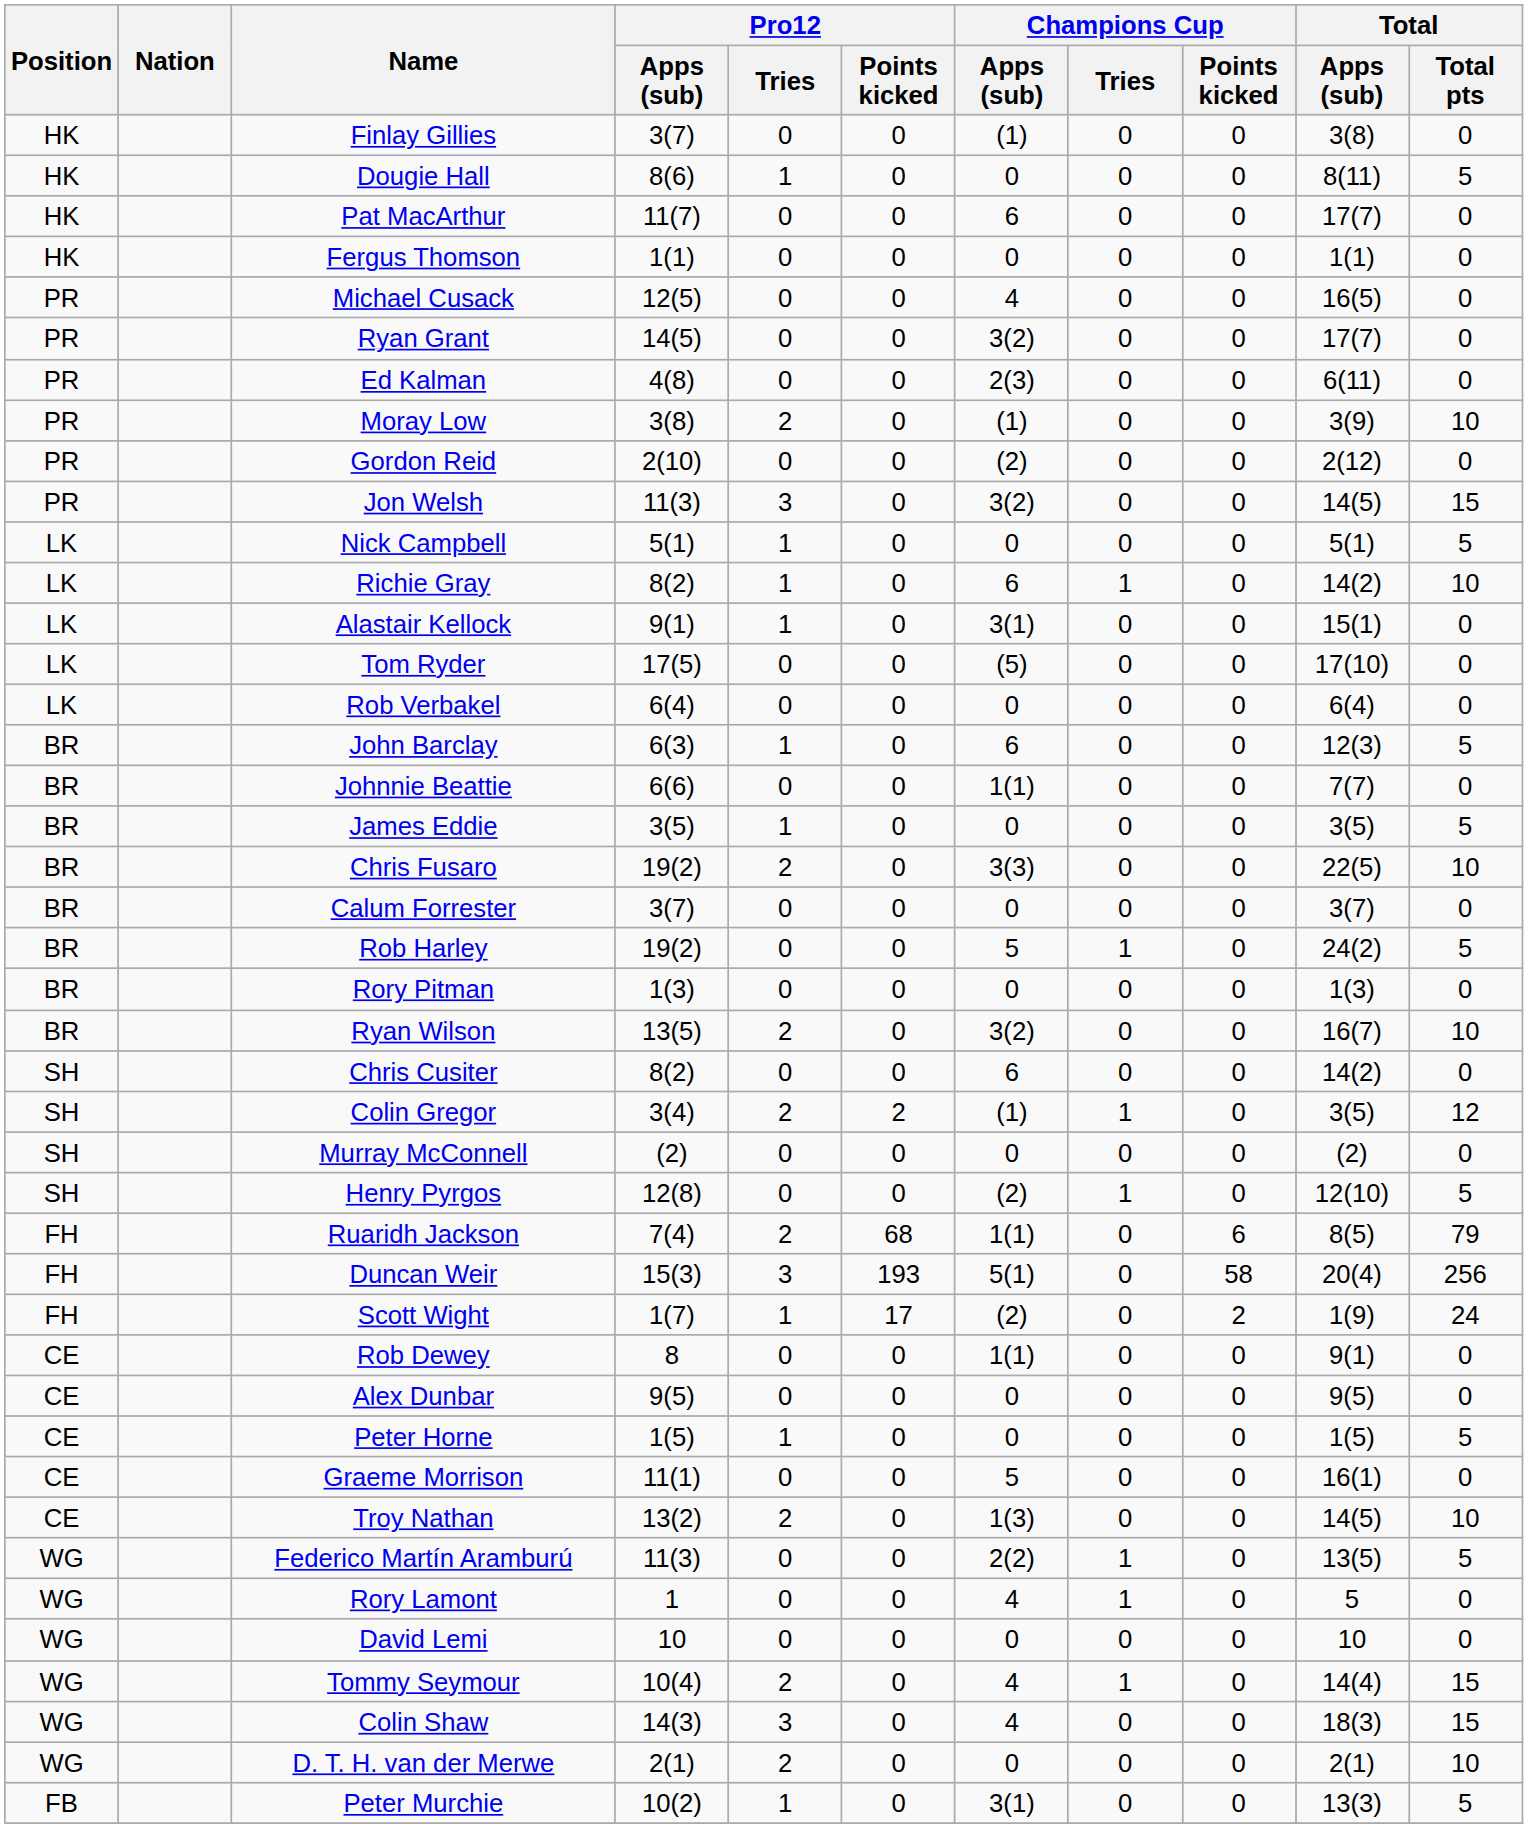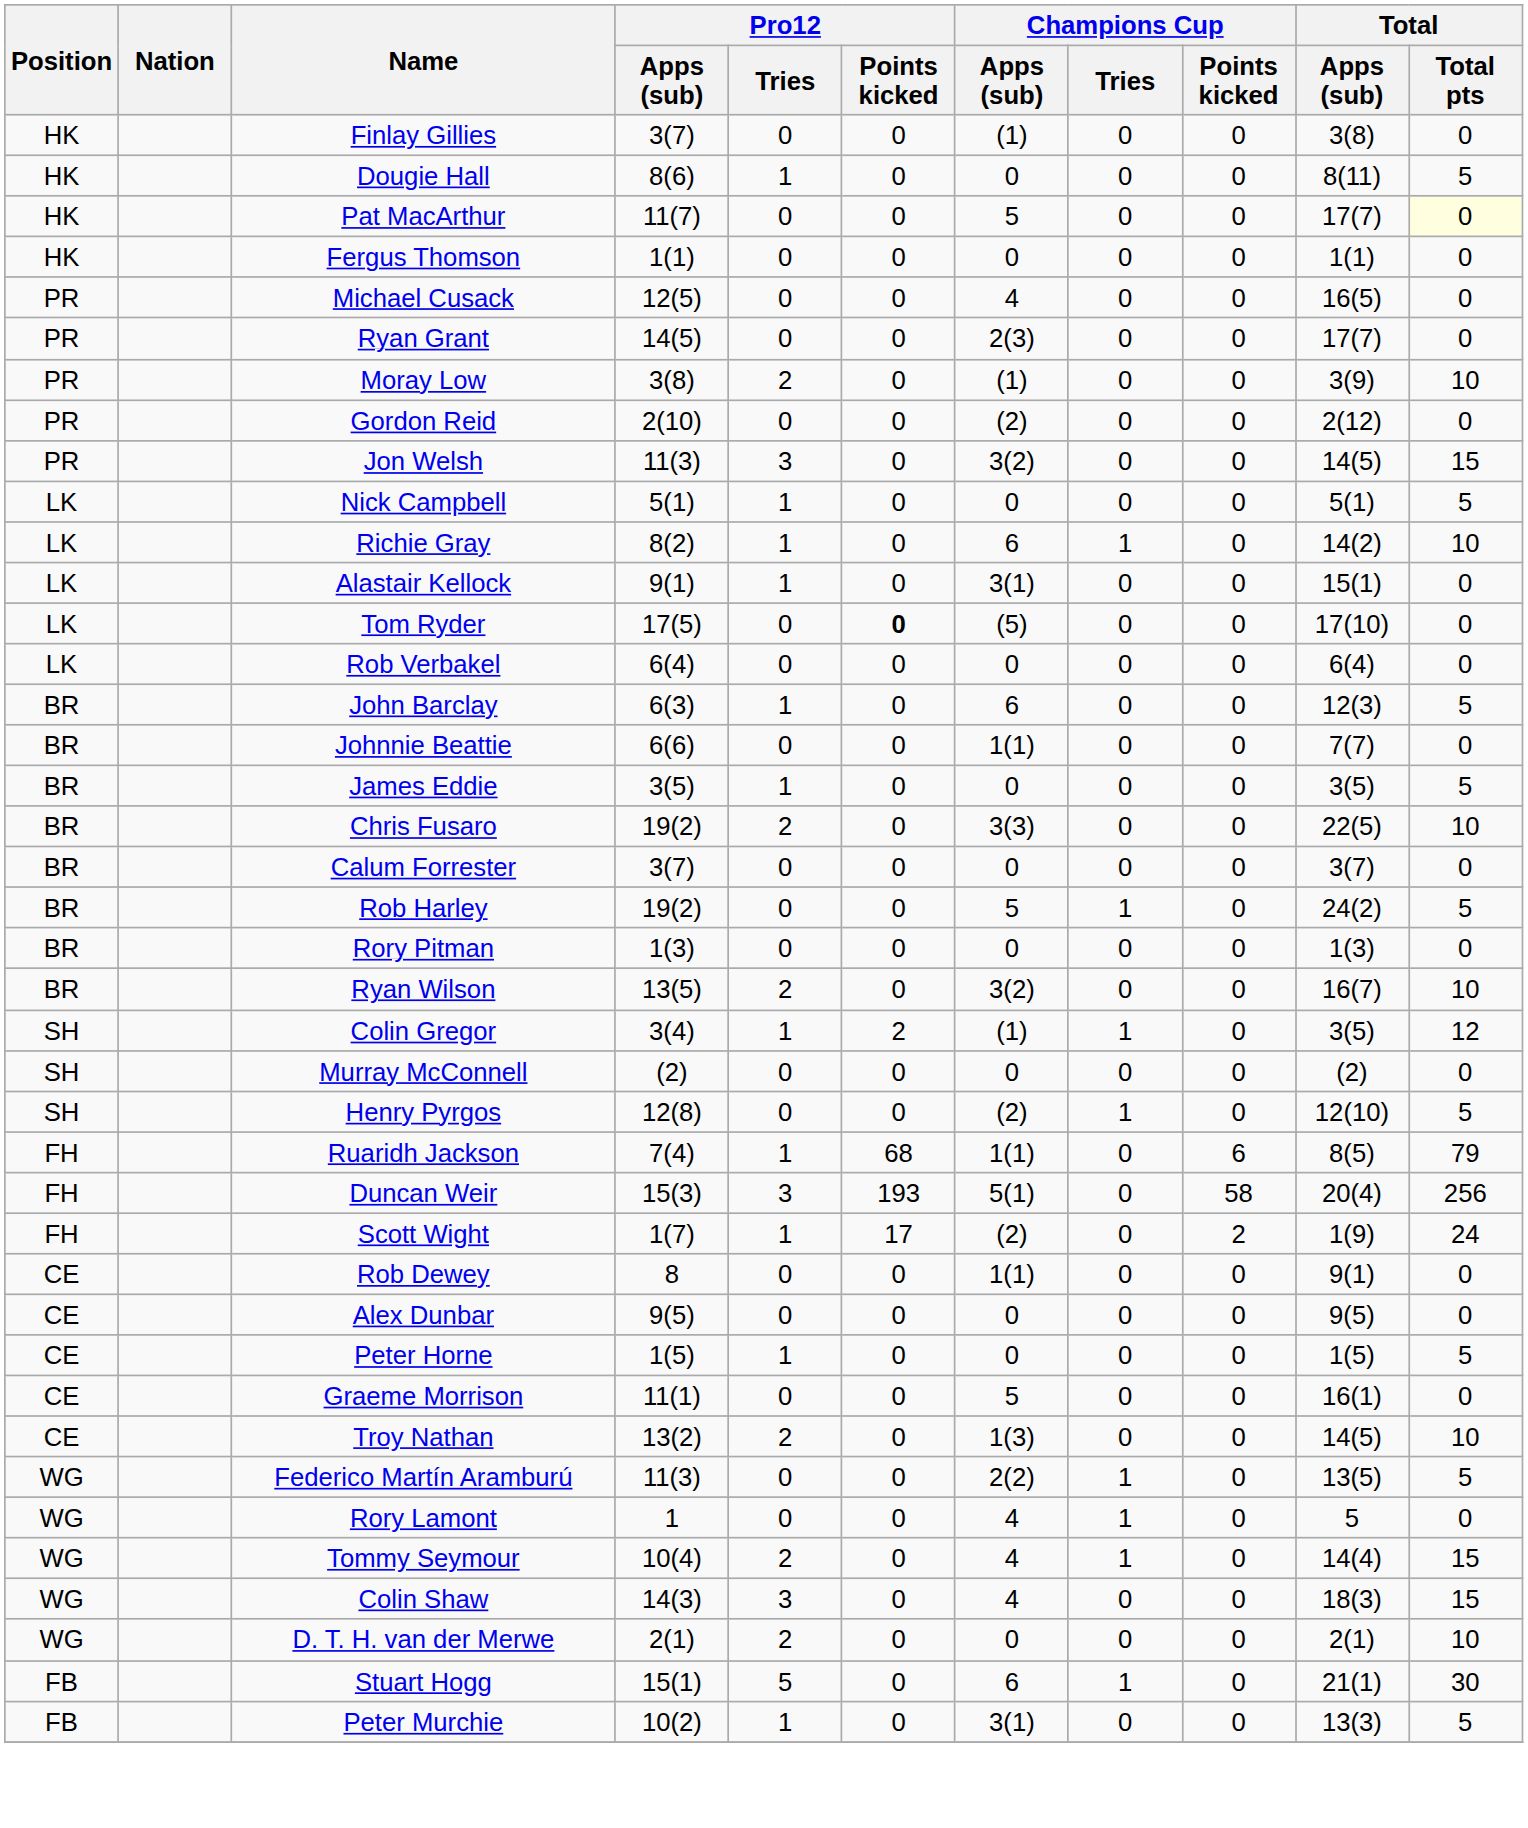 <table class="wikitable" style="font-size: 95%; text-align: center;">
 <tr>
 <th rowspan=2 width=60>Position</th>
 <th rowspan=2 width=60>Nation</th>
 <th rowspan=2 width=220>Name</th>
 <th colspan=3 width=150><a href='#'>Pro12</a></th>
 <th colspan=3 width=150><a href='#'>Champions Cup</a></th>
 <th colspan=2>Total</th>
 </tr>
 <tr>
 <th rowspan=1 style="width:60px;">Apps<br>(sub)</th>
 <th rowspan=1 style="width:60px;">Tries</th>
 <th rowspan=1 style="width:60px;">Points<br>kicked</th>
 <th rowspan=1 style="width:60px;">Apps<br>(sub)</th>
 <th rowspan=1 style="width:60px;">Tries</th>
 <th rowspan=1 style="width:60px;">Points<br>kicked</th>
 <th rowspan=1 style="width:60px;">Apps<br>(sub)</th>
 <th rowspan=1 style="width:60px;">Total pts</th>
 </tr>
 <tr>
 <td>HK</td>
 <td></td>
 <td><a href='#'>Finlay Gillies</a></td>
 <td>3(7)</td>
 <td>0</td>
 <td>0</td>
 <td>(1)</td>
 <td>0</td>
 <td>0</td>
 <td>3(8)</td>
 <td>0</td>
 </tr>
 <tr>
 <td>HK</td>
 <td></td>
 <td><a href='#'>Dougie Hall</a></td>
 <td>8(6)</td>
 <td>1</td>
 <td>0</td>
 <td>0</td>
 <td>0</td>
 <td>0</td>
 <td>8(11)</td>
 <td>5</td>
 </tr>
 <tr>
 <td>HK</td>
 <td></td>
 <td><a href='#'>Pat MacArthur</a></td>
 <td>11(7)</td>
 <td>0</td>
 <td>0</td>
-<td>6</td>
+<td>5</td>
 <td>0</td>
 <td>0</td>
 <td>17(7)</td>
-<td>0</td>
+<td style="background: lightyellow;">0</td>
 </tr>
 <tr>
 <td>HK</td>
 <td></td>
 <td><a href='#'>Fergus Thomson</a></td>
 <td>1(1)</td>
 <td>0</td>
 <td>0</td>
 <td>0</td>
 <td>0</td>
 <td>0</td>
 <td>1(1)</td>
 <td>0</td>
 </tr>
 <tr>
 <td>PR</td>
 <td></td>
 <td><a href='#'>Michael Cusack</a></td>
 <td>12(5)</td>
 <td>0</td>
 <td>0</td>
 <td>4</td>
 <td>0</td>
 <td>0</td>
 <td>16(5)</td>
 <td>0</td>
 </tr>
 <tr>
 <td>PR</td>
 <td></td>
 <td><a href='#'>Ryan Grant</a></td>
 <td>14(5)</td>
 <td>0</td>
 <td>0</td>
-<td>3(2)</td>
+<td>2(3)</td>
 <td>0</td>
 <td>0</td>
 <td>17(7)</td>
-<td>0</td>
-</tr>
-<tr>
-<td>PR</td>
-<td></td>
-<td><a href='#'>Ed Kalman</a></td>
-<td>4(8)</td>
-<td>0</td>
-<td>0</td>
-<td>2(3)</td>
-<td>0</td>
-<td>0</td>
-<td>6(11)</td>
 <td>0</td>
 </tr>
 <tr>
 <td>PR</td>
 <td></td>
 <td><a href='#'>Moray Low</a></td>
 <td>3(8)</td>
 <td>2</td>
 <td>0</td>
 <td>(1)</td>
 <td>0</td>
 <td>0</td>
 <td>3(9)</td>
 <td>10</td>
 </tr>
 <tr>
 <td>PR</td>
 <td></td>
 <td><a href='#'>Gordon Reid</a></td>
 <td>2(10)</td>
 <td>0</td>
 <td>0</td>
 <td>(2)</td>
 <td>0</td>
 <td>0</td>
 <td>2(12)</td>
 <td>0</td>
 </tr>
 <tr>
 <td>PR</td>
 <td></td>
 <td><a href='#'>Jon Welsh</a></td>
 <td>11(3)</td>
 <td>3</td>
 <td>0</td>
 <td>3(2)</td>
 <td>0</td>
 <td>0</td>
 <td>14(5)</td>
 <td>15</td>
 </tr>
 <tr>
 <td>LK</td>
 <td></td>
 <td><a href='#'>Nick Campbell</a></td>
 <td>5(1)</td>
 <td>1</td>
 <td>0</td>
 <td>0</td>
 <td>0</td>
 <td>0</td>
 <td>5(1)</td>
 <td>5</td>
 </tr>
 <tr>
 <td>LK</td>
 <td></td>
 <td><a href='#'>Richie Gray</a></td>
 <td>8(2)</td>
 <td>1</td>
 <td>0</td>
 <td>6</td>
 <td>1</td>
 <td>0</td>
 <td>14(2)</td>
 <td>10</td>
 </tr>
 <tr>
 <td>LK</td>
 <td></td>
 <td><a href='#'>Alastair Kellock</a></td>
 <td>9(1)</td>
 <td>1</td>
 <td>0</td>
 <td>3(1)</td>
 <td>0</td>
 <td>0</td>
 <td>15(1)</td>
 <td>0</td>
 </tr>
 <tr>
 <td>LK</td>
 <td></td>
 <td><a href='#'>Tom Ryder</a></td>
 <td>17(5)</td>
 <td>0</td>
-<td>0</td>
+<td><strong>0</strong></td>
 <td>(5)</td>
 <td>0</td>
 <td>0</td>
 <td>17(10)</td>
 <td>0</td>
 </tr>
 <tr>
 <td>LK</td>
 <td></td>
 <td><a href='#'>Rob Verbakel</a></td>
 <td>6(4)</td>
 <td>0</td>
 <td>0</td>
 <td>0</td>
 <td>0</td>
 <td>0</td>
 <td>6(4)</td>
 <td>0</td>
 </tr>
 <tr>
 <td>BR</td>
 <td></td>
 <td><a href='#'>John Barclay</a></td>
 <td>6(3)</td>
 <td>1</td>
 <td>0</td>
 <td>6</td>
 <td>0</td>
 <td>0</td>
 <td>12(3)</td>
 <td>5</td>
 </tr>
 <tr>
 <td>BR</td>
 <td></td>
 <td><a href='#'>Johnnie Beattie</a></td>
 <td>6(6)</td>
 <td>0</td>
 <td>0</td>
 <td>1(1)</td>
 <td>0</td>
 <td>0</td>
 <td>7(7)</td>
 <td>0</td>
 </tr>
 <tr>
 <td>BR</td>
 <td></td>
 <td><a href='#'>James Eddie</a></td>
 <td>3(5)</td>
 <td>1</td>
 <td>0</td>
 <td>0</td>
 <td>0</td>
 <td>0</td>
 <td>3(5)</td>
 <td>5</td>
 </tr>
 <tr>
 <td>BR</td>
 <td></td>
 <td><a href='#'>Chris Fusaro</a></td>
 <td>19(2)</td>
 <td>2</td>
 <td>0</td>
 <td>3(3)</td>
 <td>0</td>
 <td>0</td>
 <td>22(5)</td>
 <td>10</td>
 </tr>
 <tr>
 <td>BR</td>
 <td></td>
 <td><a href='#'>Calum Forrester</a></td>
 <td>3(7)</td>
 <td>0</td>
 <td>0</td>
 <td>0</td>
 <td>0</td>
 <td>0</td>
 <td>3(7)</td>
 <td>0</td>
 </tr>
 <tr>
 <td>BR</td>
 <td></td>
 <td><a href='#'>Rob Harley</a></td>
 <td>19(2)</td>
 <td>0</td>
 <td>0</td>
 <td>5</td>
 <td>1</td>
 <td>0</td>
 <td>24(2)</td>
 <td>5</td>
 </tr>
 <tr>
 <td>BR</td>
 <td></td>
 <td><a href='#'>Rory Pitman</a></td>
 <td>1(3)</td>
 <td>0</td>
 <td>0</td>
 <td>0</td>
 <td>0</td>
 <td>0</td>
 <td>1(3)</td>
 <td>0</td>
 </tr>
 <tr>
 <td>BR</td>
 <td></td>
 <td><a href='#'>Ryan Wilson</a></td>
 <td>13(5)</td>
 <td>2</td>
 <td>0</td>
 <td>3(2)</td>
 <td>0</td>
 <td>0</td>
 <td>16(7)</td>
 <td>10</td>
 </tr>
 <tr>
 <td>SH</td>
 <td></td>
-<td><a href='#'>Chris Cusiter</a></td>
-<td>8(2)</td>
-<td>0</td>
-<td>0</td>
-<td>6</td>
-<td>0</td>
-<td>0</td>
-<td>14(2)</td>
-<td>0</td>
-</tr>
-<tr>
-<td>SH</td>
-<td></td>
 <td><a href='#'>Colin Gregor</a></td>
 <td>3(4)</td>
-<td>2</td>
+<td>1</td>
 <td>2</td>
 <td>(1)</td>
 <td>1</td>
 <td>0</td>
 <td>3(5)</td>
 <td>12</td>
 </tr>
 <tr>
 <td>SH</td>
 <td></td>
 <td><a href='#'>Murray McConnell</a></td>
 <td>(2)</td>
 <td>0</td>
 <td>0</td>
 <td>0</td>
 <td>0</td>
 <td>0</td>
 <td>(2)</td>
 <td>0</td>
 </tr>
 <tr>
 <td>SH</td>
 <td></td>
 <td><a href='#'>Henry Pyrgos</a></td>
 <td>12(8)</td>
 <td>0</td>
 <td>0</td>
 <td>(2)</td>
 <td>1</td>
 <td>0</td>
 <td>12(10)</td>
 <td>5</td>
 </tr>
 <tr>
 <td>FH</td>
 <td></td>
 <td><a href='#'>Ruaridh Jackson</a></td>
 <td>7(4)</td>
-<td>2</td>
+<td>1</td>
 <td>68</td>
 <td>1(1)</td>
 <td>0</td>
 <td>6</td>
 <td>8(5)</td>
 <td>79</td>
 </tr>
 <tr>
 <td>FH</td>
 <td></td>
 <td><a href='#'>Duncan Weir</a></td>
 <td>15(3)</td>
 <td>3</td>
 <td>193</td>
 <td>5(1)</td>
 <td>0</td>
 <td>58</td>
 <td>20(4)</td>
 <td>256</td>
 </tr>
 <tr>
 <td>FH</td>
 <td></td>
 <td><a href='#'>Scott Wight</a></td>
 <td>1(7)</td>
 <td>1</td>
 <td>17</td>
 <td>(2)</td>
 <td>0</td>
 <td>2</td>
 <td>1(9)</td>
 <td>24</td>
 </tr>
 <tr>
 <td>CE</td>
 <td></td>
 <td><a href='#'>Rob Dewey</a></td>
 <td>8</td>
 <td>0</td>
 <td>0</td>
 <td>1(1)</td>
 <td>0</td>
 <td>0</td>
 <td>9(1)</td>
 <td>0</td>
 </tr>
 <tr>
 <td>CE</td>
 <td></td>
 <td><a href='#'>Alex Dunbar</a></td>
 <td>9(5)</td>
 <td>0</td>
 <td>0</td>
 <td>0</td>
 <td>0</td>
 <td>0</td>
 <td>9(5)</td>
 <td>0</td>
 </tr>
 <tr>
 <td>CE</td>
 <td></td>
 <td><a href='#'>Peter Horne</a></td>
 <td>1(5)</td>
 <td>1</td>
 <td>0</td>
 <td>0</td>
 <td>0</td>
 <td>0</td>
 <td>1(5)</td>
 <td>5</td>
 </tr>
 <tr>
 <td>CE</td>
 <td></td>
 <td><a href='#'>Graeme Morrison</a></td>
 <td>11(1)</td>
 <td>0</td>
 <td>0</td>
 <td>5</td>
 <td>0</td>
 <td>0</td>
 <td>16(1)</td>
 <td>0</td>
 </tr>
 <tr>
 <td>CE</td>
 <td></td>
 <td><a href='#'>Troy Nathan</a></td>
 <td>13(2)</td>
 <td>2</td>
 <td>0</td>
 <td>1(3)</td>
 <td>0</td>
 <td>0</td>
 <td>14(5)</td>
 <td>10</td>
 </tr>
 <tr>
 <td>WG</td>
 <td></td>
 <td><a href='#'>Federico Martín Aramburú</a></td>
 <td>11(3)</td>
 <td>0</td>
 <td>0</td>
 <td>2(2)</td>
 <td>1</td>
 <td>0</td>
 <td>13(5)</td>
 <td>5</td>
 </tr>
 <tr>
 <td>WG</td>
 <td></td>
 <td><a href='#'>Rory Lamont</a></td>
 <td>1</td>
 <td>0</td>
 <td>0</td>
 <td>4</td>
 <td>1</td>
 <td>0</td>
 <td>5</td>
 <td>0</td>
 </tr>
 <tr>
 <td>WG</td>
 <td></td>
-<td><a href='#'>David Lemi</a></td>
-<td>10</td>
-<td>0</td>
-<td>0</td>
-<td>0</td>
-<td>0</td>
-<td>0</td>
-<td>10</td>
-<td>0</td>
-</tr>
-<tr>
-<td>WG</td>
-<td></td>
 <td><a href='#'>Tommy Seymour</a></td>
 <td>10(4)</td>
 <td>2</td>
 <td>0</td>
 <td>4</td>
 <td>1</td>
 <td>0</td>
 <td>14(4)</td>
 <td>15</td>
 </tr>
 <tr>
 <td>WG</td>
 <td></td>
 <td><a href='#'>Colin Shaw</a></td>
 <td>14(3)</td>
 <td>3</td>
 <td>0</td>
 <td>4</td>
 <td>0</td>
 <td>0</td>
 <td>18(3)</td>
 <td>15</td>
 </tr>
 <tr>
 <td>WG</td>
 <td></td>
 <td><a href='#'>D. T. H. van der Merwe</a></td>
 <td>2(1)</td>
 <td>2</td>
 <td>0</td>
 <td>0</td>
 <td>0</td>
 <td>0</td>
 <td>2(1)</td>
 <td>10</td>
 </tr>
 <tr>
 <td>FB</td>
 <td></td>
+<td><a href='#'>Stuart Hogg</a></td>
+<td>15(1)</td>
+<td>5</td>
+<td>0</td>
+<td>6</td>
+<td>1</td>
+<td>0</td>
+<td>21(1)</td>
+<td>30</td>
+</tr>
+<tr>
+<td>FB</td>
+<td></td>
 <td><a href='#'>Peter Murchie</a></td>
 <td>10(2)</td>
 <td>1</td>
 <td>0</td>
 <td>3(1)</td>
 <td>0</td>
 <td>0</td>
 <td>13(3)</td>
 <td>5</td>
 </tr>
 <tr>
 </tr>
 </table>
